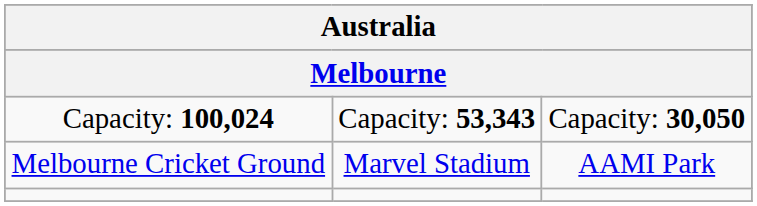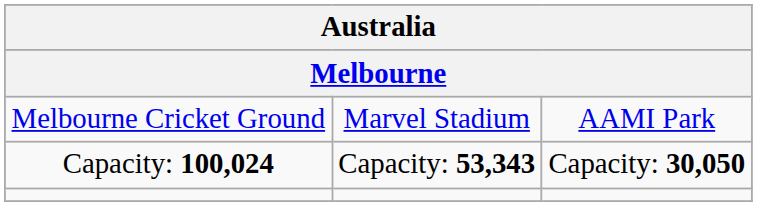 <table class="wikitable" style="text-align:center">
 <tr>
 <th colspan=3> Australia</th>
 </tr>
 <tr>
 <th colspan=3><a href='#'>Melbourne</a></th>
 </tr>
 <tr>
+<td><a href='#'>Melbourne Cricket Ground</a></td>
+<td><a href='#'>Marvel Stadium</a></td>
+<td><a href='#'>AAMI Park</a></td>
+</tr>
+<tr>
 <td>Capacity: <strong>100,024</strong></td>
 <td>Capacity: <strong>53,343</strong></td>
 <td>Capacity: <strong>30,050</strong></td>
-</tr>
-<tr>
-<td><a href='#'>Melbourne Cricket Ground</a></td>
-<td><a href='#'>Marvel Stadium</a></td>
-<td><a href='#'>AAMI Park</a></td>
 </tr>
 <tr>
 <td></td>
 <td></td>
 <td></td>
 </tr>
 </table>
